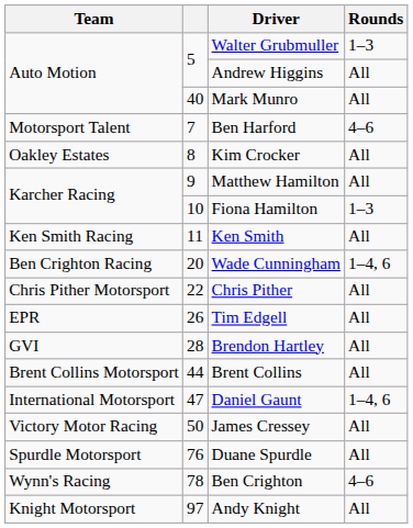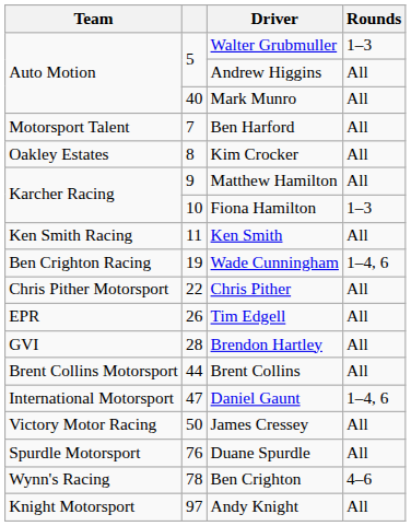 <table class="wikitable" style="font-size: 87%;">
 <tr>
 <th>Team</th>
 <th></th>
 <th>Driver</th>
 <th>Rounds</th>
 </tr>
 <tr>
 <td rowspan=3>Auto Motion</td>
 <td rowspan=2>5</td>
 <td> <a href='#'>Walter Grubmuller</a></td>
 <td>1–3</td>
 </tr>
 <tr>
 <td> Andrew Higgins</td>
 <td>All</td>
 </tr>
 <tr>
 <td>40</td>
 <td> Mark Munro</td>
 <td>All</td>
 </tr>
 <tr>
 <td>Motorsport Talent</td>
 <td>7</td>
 <td> Ben Harford</td>
-<td>4–6</td>
+<td>All</td>
 </tr>
 <tr>
 <td>Oakley Estates</td>
 <td>8</td>
 <td> Kim Crocker</td>
 <td>All</td>
 </tr>
 <tr>
 <td rowspan=2>Karcher Racing</td>
 <td>9</td>
 <td> Matthew Hamilton</td>
 <td>All</td>
 </tr>
 <tr>
 <td>10</td>
 <td> Fiona Hamilton</td>
 <td>1–3</td>
 </tr>
 <tr>
 <td>Ken Smith Racing</td>
 <td>11</td>
 <td> <a href='#'>Ken Smith</a></td>
 <td>All</td>
 </tr>
 <tr>
 <td>Ben Crighton Racing</td>
-<td>20</td>
+<td>19</td>
 <td> <a href='#'>Wade Cunningham</a></td>
 <td>1–4, 6</td>
 </tr>
 <tr>
 <td>Chris Pither Motorsport</td>
 <td>22</td>
 <td> <a href='#'>Chris Pither</a></td>
 <td>All</td>
 </tr>
 <tr>
 <td>EPR</td>
 <td>26</td>
 <td> <a href='#'>Tim Edgell</a></td>
 <td>All</td>
 </tr>
 <tr>
 <td>GVI</td>
 <td>28</td>
 <td> <a href='#'>Brendon Hartley</a></td>
 <td>All</td>
 </tr>
 <tr>
 <td>Brent Collins Motorsport</td>
 <td>44</td>
 <td> Brent Collins</td>
 <td>All</td>
 </tr>
 <tr>
 <td>International Motorsport</td>
 <td>47</td>
 <td> <a href='#'>Daniel Gaunt</a></td>
 <td>1–4, 6</td>
 </tr>
 <tr>
 <td>Victory Motor Racing</td>
 <td>50</td>
 <td> James Cressey</td>
 <td>All</td>
 </tr>
 <tr>
 <td>Spurdle Motorsport</td>
 <td>76</td>
 <td> Duane Spurdle</td>
 <td>All</td>
 </tr>
 <tr>
 <td>Wynn's Racing</td>
 <td>78</td>
 <td> Ben Crighton</td>
 <td>4–6</td>
 </tr>
 <tr>
 <td>Knight Motorsport</td>
 <td>97</td>
 <td> Andy Knight</td>
 <td>All</td>
 </tr>
 </table>
